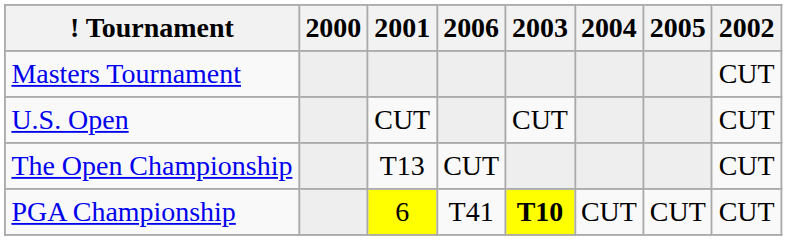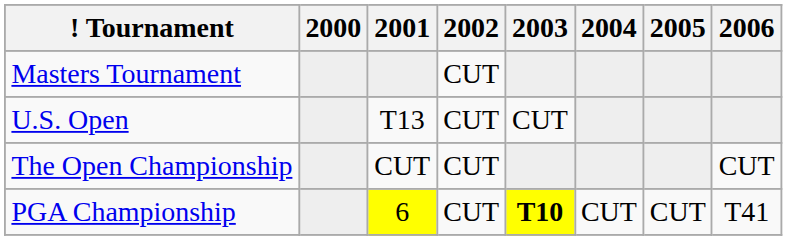 <table class="wikitable" style="font-size:95%;text-align:center;">
 <tr>
 <th>! Tournament</th>
 <th>2000</th>
 <th>2001</th>
-<th>2006</th>
+<th>2002</th>
 <th>2003</th>
 <th>2004</th>
 <th>2005</th>
-<th>2002</th>
+<th>2006</th>
 </tr>
 <tr>
 <td align=left><a href='#'>Masters Tournament</a></td>
 <td style="background:#eeeeee;"></td>
 <td style="background:#eeeeee;"></td>
+<td>CUT</td>
 <td style="background:#eeeeee;"></td>
 <td style="background:#eeeeee;"></td>
 <td style="background:#eeeeee;"></td>
 <td style="background:#eeeeee;"></td>
-<td>CUT</td>
 </tr>
 <tr>
 <td align=left><a href='#'>U.S. Open</a></td>
 <td style="background:#eeeeee;"></td>
+<td>T13</td>
 <td>CUT</td>
-<td style="background:#eeeeee;"></td>
 <td>CUT</td>
 <td style="background:#eeeeee;"></td>
 <td style="background:#eeeeee;"></td>
-<td>CUT</td>
+<td style="background:#eeeeee;"></td>
 </tr>
 <tr>
 <td align=left><a href='#'>The Open Championship</a></td>
 <td style="background:#eeeeee;"></td>
-<td>T13</td>
+<td>CUT</td>
 <td>CUT</td>
 <td style="background:#eeeeee;"></td>
 <td style="background:#eeeeee;"></td>
 <td style="background:#eeeeee;"></td>
 <td>CUT</td>
 </tr>
 <tr>
 <td align=left><a href='#'>PGA Championship</a></td>
 <td style="background:#eeeeee;"></td>
 <td style="background:yellow;">6</td>
-<td>T41</td>
+<td>CUT</td>
 <td style="background:yellow;"><strong>T10</strong></td>
 <td>CUT</td>
 <td>CUT</td>
-<td>CUT</td>
+<td>T41</td>
 </tr>
 </table>
